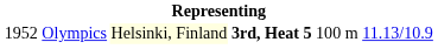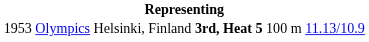 <table>
 <tr>
 <th colspan="6">Representing </th>
 </tr>
 <tr>
-<td>1952</td>
+<td>1953</td>
 <td><a href='#'>Olympics</a></td>
-<td style="background: lightyellow;">Helsinki, Finland</td>
+<td>Helsinki, Finland</td>
 <td><strong>3rd, Heat 5</strong></td>
 <td>100 m</td>
 <td><a href='#'>11.13/10.9</a></td>
 </tr>
 </table>
